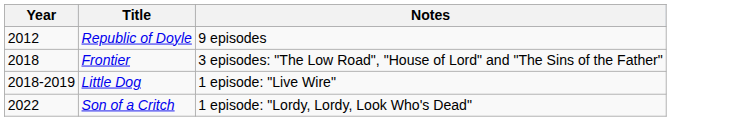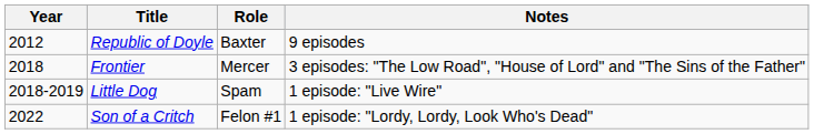 <table class="wikitable">
 <tr style="background:#B0C4DE;">
 <th>Year</th>
 <th>Title</th>
+<th>Role</th>
 <th>Notes</th>
 </tr>
 <tr>
 <td>2012</td>
 <td><em><a href='#'>Republic of Doyle</a></em></td>
+<td>Baxter</td>
 <td>9 episodes</td>
 </tr>
 <tr>
 <td>2018</td>
 <td><em><a href='#'>Frontier</a></em></td>
+<td>Mercer</td>
 <td>3 episodes: "The Low Road", "House of Lord" and "The Sins of the Father"</td>
 </tr>
 <tr>
 <td>2018-2019</td>
 <td><em><a href='#'>Little Dog</a></em></td>
+<td>Spam</td>
 <td>1 episode: "Live Wire"</td>
 </tr>
 <tr>
 <td>2022</td>
 <td><em><a href='#'>Son of a Critch</a></em></td>
+<td>Felon #1</td>
 <td>1 episode: "Lordy, Lordy, Look Who's Dead"</td>
 </tr>
 </table>
